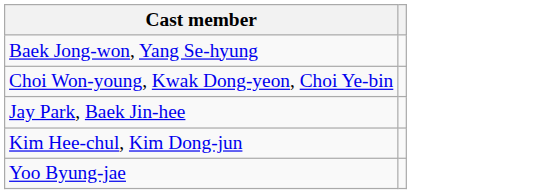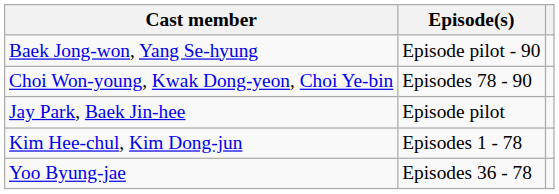 <table class="wikitable">
 <tr>
 <th>Cast member</th>
+<th>Episode(s)</th>
 <th></th>
 </tr>
 <tr>
 <td><a href='#'>Baek Jong-won</a>, <a href='#'>Yang Se-hyung</a></td>
+<td>Episode pilot - 90</td>
 <td></td>
 </tr>
 <tr>
 <td><a href='#'>Choi Won-young</a>, <a href='#'>Kwak Dong-yeon</a>, <a href='#'>Choi Ye-bin</a></td>
+<td>Episodes 78 - 90</td>
 <td></td>
 </tr>
 <tr>
 <td><a href='#'>Jay Park</a>, <a href='#'>Baek Jin-hee</a></td>
+<td>Episode pilot</td>
 <td></td>
 </tr>
 <tr>
 <td><a href='#'>Kim Hee-chul</a>, <a href='#'>Kim Dong-jun</a></td>
+<td>Episodes 1 - 78</td>
 <td></td>
 </tr>
 <tr>
 <td><a href='#'>Yoo Byung-jae</a></td>
+<td>Episodes 36 - 78</td>
 <td></td>
 </tr>
 </table>
